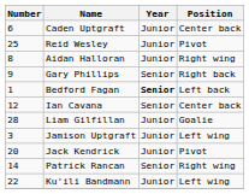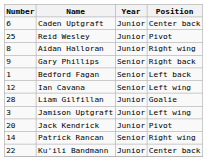 <table class="wikitable sortable">
 <tr>
 <th>Number</th>
 <th>Name</th>
 <th>Year</th>
 <th>Position</th>
 </tr>
 <tr>
 <td>6</td>
 <td>Caden Uptgraft</td>
 <td>Junior</td>
 <td>Center back</td>
 </tr>
 <tr>
 <td>25</td>
 <td>Reid Wesley</td>
 <td>Junior</td>
 <td>Pivot</td>
 </tr>
 <tr>
 <td>8</td>
 <td>Aidan Halloran</td>
 <td>Junior</td>
 <td>Right wing</td>
 </tr>
 <tr>
 <td>9</td>
 <td>Gary Phillips</td>
 <td>Senior</td>
 <td>Right back</td>
 </tr>
 <tr>
 <td>1</td>
 <td>Bedford Fagan</td>
-<td><strong>Senior</strong></td>
+<td>Senior</td>
 <td>Left back</td>
 </tr>
 <tr>
 <td>12</td>
 <td>Ian Cavana</td>
 <td>Senior</td>
-<td>Center back</td>
+<td>Left wing</td>
 </tr>
 <tr>
 <td>28</td>
 <td>Liam Gilfillan</td>
 <td>Junior</td>
 <td>Goalie</td>
 </tr>
 <tr>
 <td>3</td>
 <td>Jamison Uptgraft</td>
 <td>Junior</td>
 <td>Left wing</td>
 </tr>
 <tr>
 <td>20</td>
 <td>Jack Kendrick</td>
 <td>Junior</td>
 <td>Pivot</td>
 </tr>
 <tr>
 <td>14</td>
 <td>Patrick Rancan</td>
 <td>Senior</td>
 <td>Right wing</td>
 </tr>
 <tr>
 <td>22</td>
 <td>Ku'ili Bandmann</td>
 <td>Junior</td>
-<td>Left wing</td>
+<td>Center back</td>
 </tr>
 <tr>
 </tr>
 </table>
